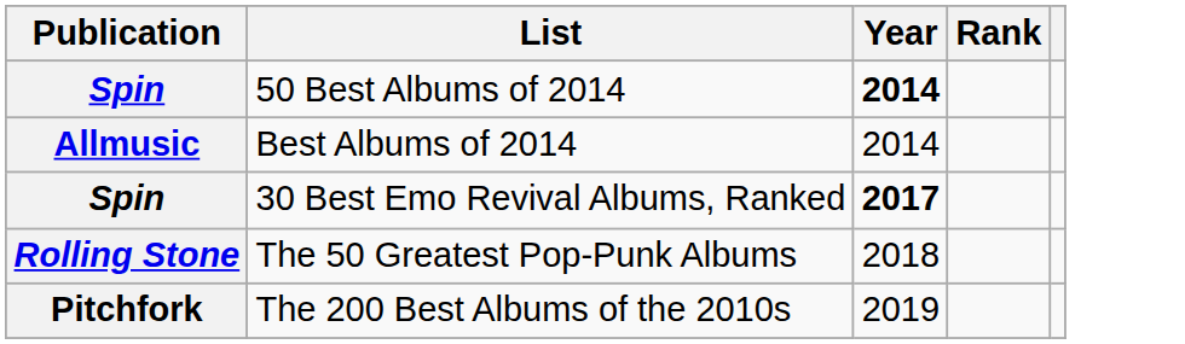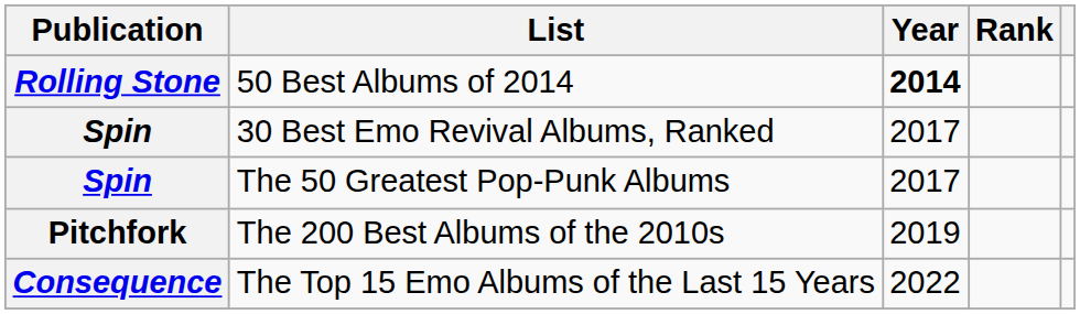 <table class="wikitable sortable plainrowheaders" style="border:none; margin:0;">
 <tr>
 <th scope="col">Publication</th>
 <th scope="col" class="unsortable">List</th>
 <th scope="col" data-sort-type="number">Year</th>
 <th scope="col" data-sort-type="number">Rank</th>
 <th scope="col" class="unsortable"></th>
 </tr>
 <tr>
-<th scope="row"><em><a href='#'>Spin</a></em></th>
+<th scope="row"><em><a href='#'>Rolling Stone</a></em></th>
 <td>50 Best Albums of 2014</td>
 <td><strong>2014</strong></td>
 <td></td>
 <td></td>
 </tr>
 <tr>
-<th scope="row"><a href='#'>Allmusic</a></th>
-<td>Best Albums of 2014</td>
-<td>2014</td>
+<th scope="row"><em>Spin</em></th>
+<td>30 Best Emo Revival Albums, Ranked</td>
+<td>2017</td>
 <td></td>
 <td></td>
 </tr>
 <tr>
-<th scope="row"><em>Spin</em></th>
-<td>30 Best Emo Revival Albums, Ranked</td>
-<td><strong>2017</strong></td>
-<td></td>
-<td></td>
-</tr>
-<tr>
-<th scope="row"><em><a href='#'>Rolling Stone</a></em></th>
+<th scope="row"><em><a href='#'>Spin</a></em></th>
 <td>The 50 Greatest Pop-Punk Albums</td>
-<td>2018</td>
+<td>2017</td>
 <td></td>
 <td></td>
 </tr>
 <tr>
 <th scope="row">Pitchfork</th>
 <td>The 200 Best Albums of the 2010s</td>
 <td>2019</td>
 <td></td>
 <td></td>
 </tr>
+<tr>
+<th scope="row"><em><a href='#'>Consequence</a></em></th>
+<td>The Top 15 Emo Albums of the Last 15 Years</td>
+<td>2022</td>
+<td></td>
+<td></td>
+</tr>
 </table>
